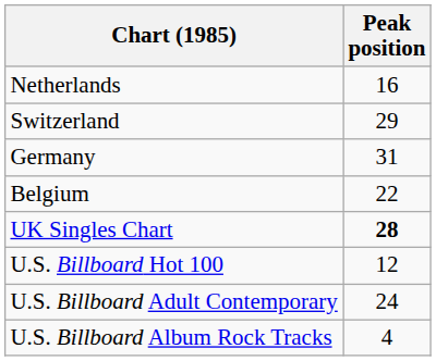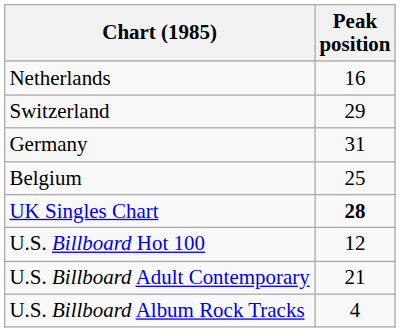 <table class="wikitable">
 <tr>
 <th>Chart (1985)</th>
 <th>Peak<br>position</th>
 </tr>
 <tr>
 <td>Netherlands</td>
 <td align="center">16</td>
 </tr>
 <tr>
 <td>Switzerland</td>
 <td align="center">29</td>
 </tr>
 <tr>
 <td>Germany</td>
 <td align="center">31</td>
 </tr>
 <tr>
 <td>Belgium</td>
-<td align="center">22</td>
+<td align="center">25</td>
 </tr>
 <tr>
 <td><a href='#'>UK Singles Chart</a></td>
 <td align="center"><strong>28</strong></td>
 </tr>
 <tr>
 <td>U.S. <a href='#'><em>Billboard</em> Hot 100</a></td>
 <td align="center">12</td>
 </tr>
 <tr>
 <td>U.S. <em>Billboard</em> <a href='#'>Adult Contemporary</a></td>
-<td align="center">24</td>
+<td align="center">21</td>
 </tr>
 <tr>
 <td>U.S. <em>Billboard</em> <a href='#'>Album Rock Tracks</a></td>
 <td align="center">4</td>
 </tr>
 </table>
